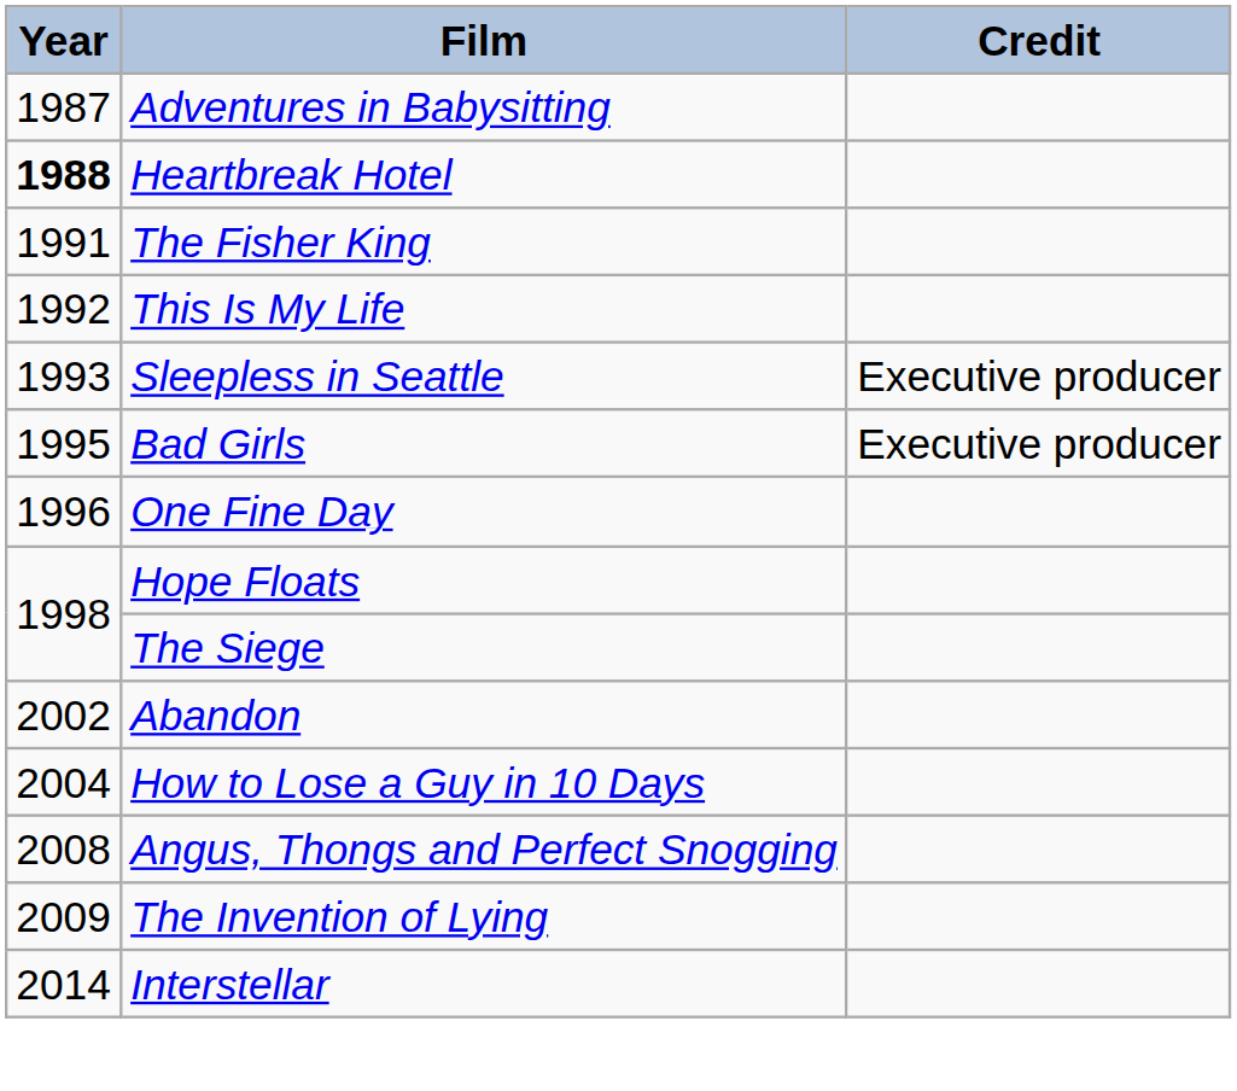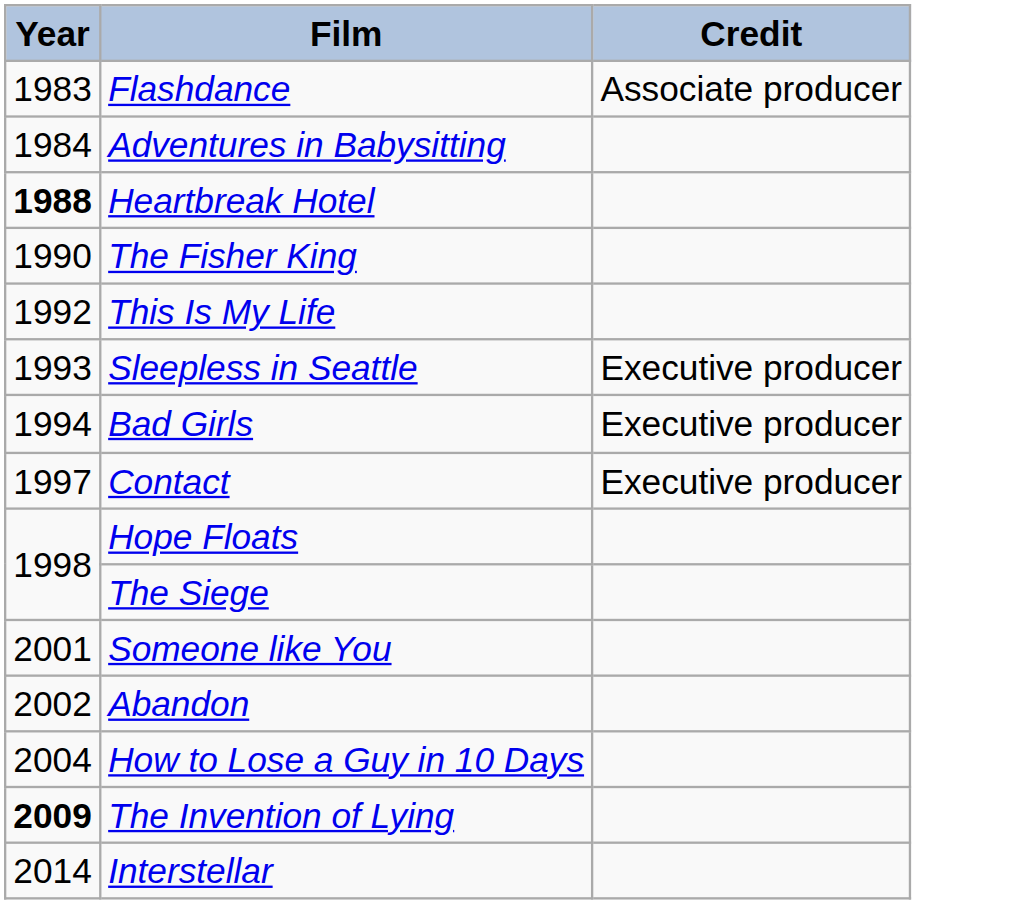 <table class="wikitable" style="font-size:95%;">
 <tr>
 <th style="background:#B0C4DE;">Year</th>
 <th style="background:#B0C4DE;">Film</th>
 <th style="background:#B0C4DE;">Credit</th>
 </tr>
 <tr>
-<td>1987</td>
+<td>1983</td>
+<td><em><a href='#'>Flashdance</a></em></td>
+<td>Associate producer</td>
+</tr>
+<tr>
+<td>1984</td>
 <td><em><a href='#'>Adventures in Babysitting</a></em></td>
 <td></td>
 </tr>
 <tr>
 <td><strong>1988</strong></td>
 <td><em><a href='#'>Heartbreak Hotel</a></em></td>
 <td></td>
 </tr>
 <tr>
-<td>1991</td>
+<td>1990</td>
 <td><em><a href='#'>The Fisher King</a></em></td>
 <td></td>
 </tr>
 <tr>
 <td>1992</td>
 <td><em><a href='#'>This Is My Life</a></em></td>
 <td></td>
 </tr>
 <tr>
 <td>1993</td>
 <td><em><a href='#'>Sleepless in Seattle</a></em></td>
 <td>Executive producer</td>
 </tr>
 <tr>
-<td>1995</td>
+<td>1994</td>
 <td><em><a href='#'>Bad Girls</a></em></td>
 <td>Executive producer</td>
 </tr>
 <tr>
-<td>1996</td>
-<td><em><a href='#'>One Fine Day</a></em></td>
-<td></td>
+<td>1997</td>
+<td><em><a href='#'>Contact</a></em></td>
+<td>Executive producer</td>
 </tr>
 <tr>
 <td rowspan=2>1998</td>
 <td><em><a href='#'>Hope Floats</a></em></td>
 <td></td>
 </tr>
 <tr>
 <td><em><a href='#'>The Siege</a></em></td>
+<td></td>
+</tr>
+<tr>
+<td>2001</td>
+<td><em><a href='#'>Someone like You</a></em></td>
 <td></td>
 </tr>
 <tr>
 <td>2002</td>
 <td><em><a href='#'>Abandon</a></em></td>
 <td></td>
 </tr>
 <tr>
 <td>2004</td>
 <td><em><a href='#'>How to Lose a Guy in 10 Days</a></em></td>
 <td></td>
 </tr>
 <tr>
-<td>2008</td>
-<td><em><a href='#'>Angus, Thongs and Perfect Snogging</a></em></td>
-<td></td>
-</tr>
-<tr>
-<td>2009</td>
+<td><strong>2009</strong></td>
 <td><em><a href='#'>The Invention of Lying</a></em></td>
 <td></td>
 </tr>
 <tr>
 <td>2014</td>
 <td><em><a href='#'>Interstellar</a></em></td>
 <td></td>
 </tr>
 </table>
